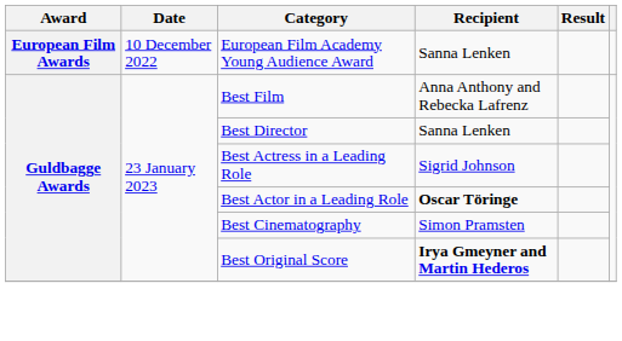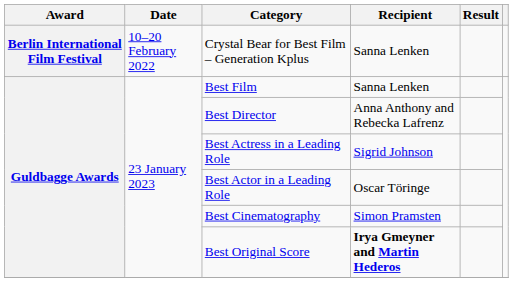 <table class="wikitable sortable plainrowheaders">
 <tr>
 <th>Award</th>
 <th>Date</th>
 <th>Category</th>
 <th>Recipient</th>
 <th>Result</th>
 <th></th>
 </tr>
 <tr>
-<th scope="row"><a href='#'>European Film Awards</a></th>
-<td><a href='#'>10 December 2022</a></td>
-<td><a href='#'>European Film Academy Young Audience Award</a></td>
+<th scope="row"><a href='#'>Berlin International Film Festival</a></th>
+<td><a href='#'>10–20 February 2022</a></td>
+<td>Crystal Bear for Best Film – Generation Kplus</td>
 <td>Sanna Lenken</td>
 <td></td>
 <td align="center"></td>
 </tr>
 <tr>
 <th scope="row" rowspan="6"><a href='#'>Guldbagge Awards</a></th>
 <td rowspan="6"><a href='#'>23 January 2023</a></td>
 <td><a href='#'>Best Film</a></td>
-<td>Anna Anthony and Rebecka Lafrenz</td>
+<td>Sanna Lenken</td>
 <td></td>
 <td align="center" rowspan="6"></td>
 </tr>
 <tr>
 <td><a href='#'>Best Director</a></td>
-<td>Sanna Lenken</td>
+<td>Anna Anthony and Rebecka Lafrenz</td>
 <td></td>
 </tr>
 <tr>
 <td><a href='#'>Best Actress in a Leading Role</a></td>
 <td><a href='#'>Sigrid Johnson</a></td>
 <td></td>
 </tr>
 <tr>
 <td><a href='#'>Best Actor in a Leading Role</a></td>
-<td><strong>Oscar Töringe</strong></td>
+<td>Oscar Töringe</td>
 <td></td>
 </tr>
 <tr>
 <td><a href='#'>Best Cinematography</a></td>
 <td><a href='#'>Simon Pramsten</a></td>
 <td></td>
 </tr>
 <tr>
 <td><a href='#'>Best Original Score</a></td>
 <td><strong>Irya Gmeyner and <a href='#'>Martin Hederos</a></strong></td>
 <td></td>
 </tr>
 <tr>
 </tr>
 </table>
